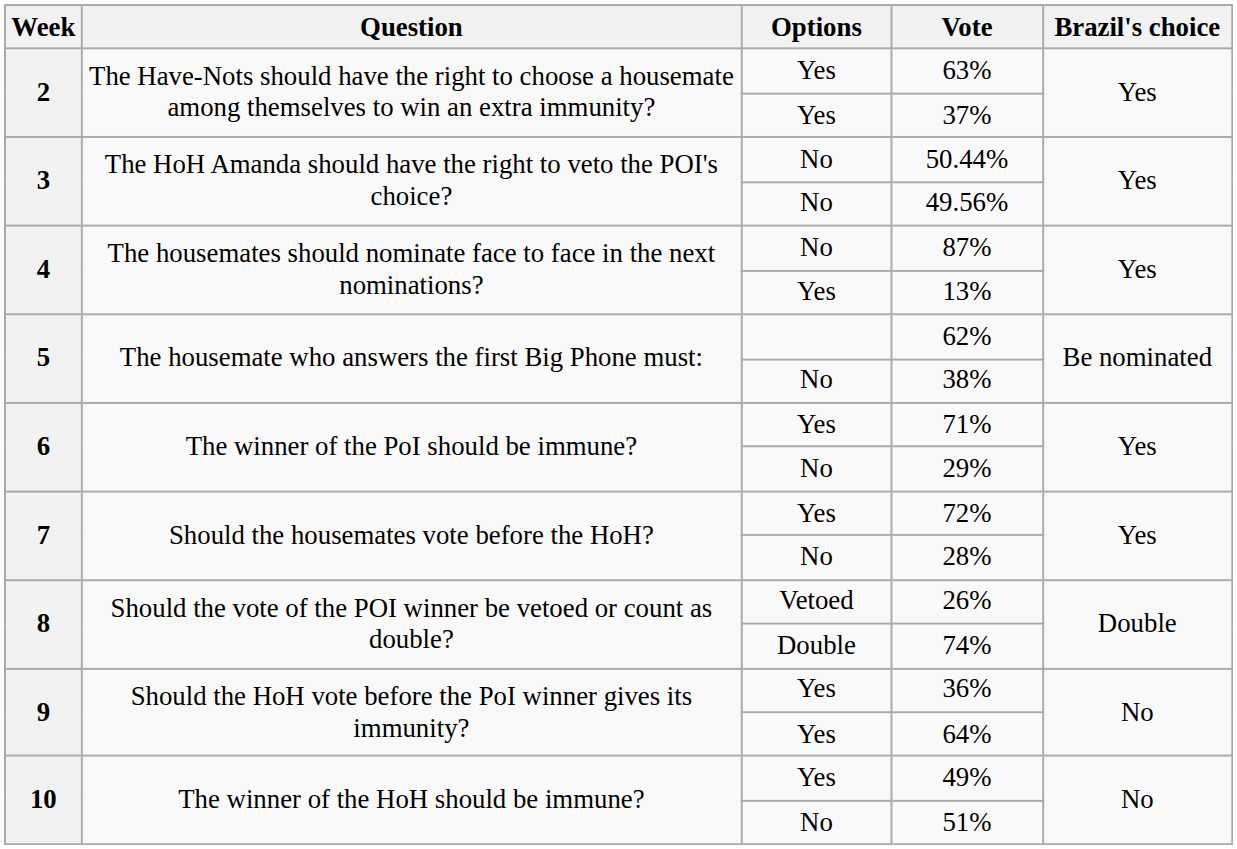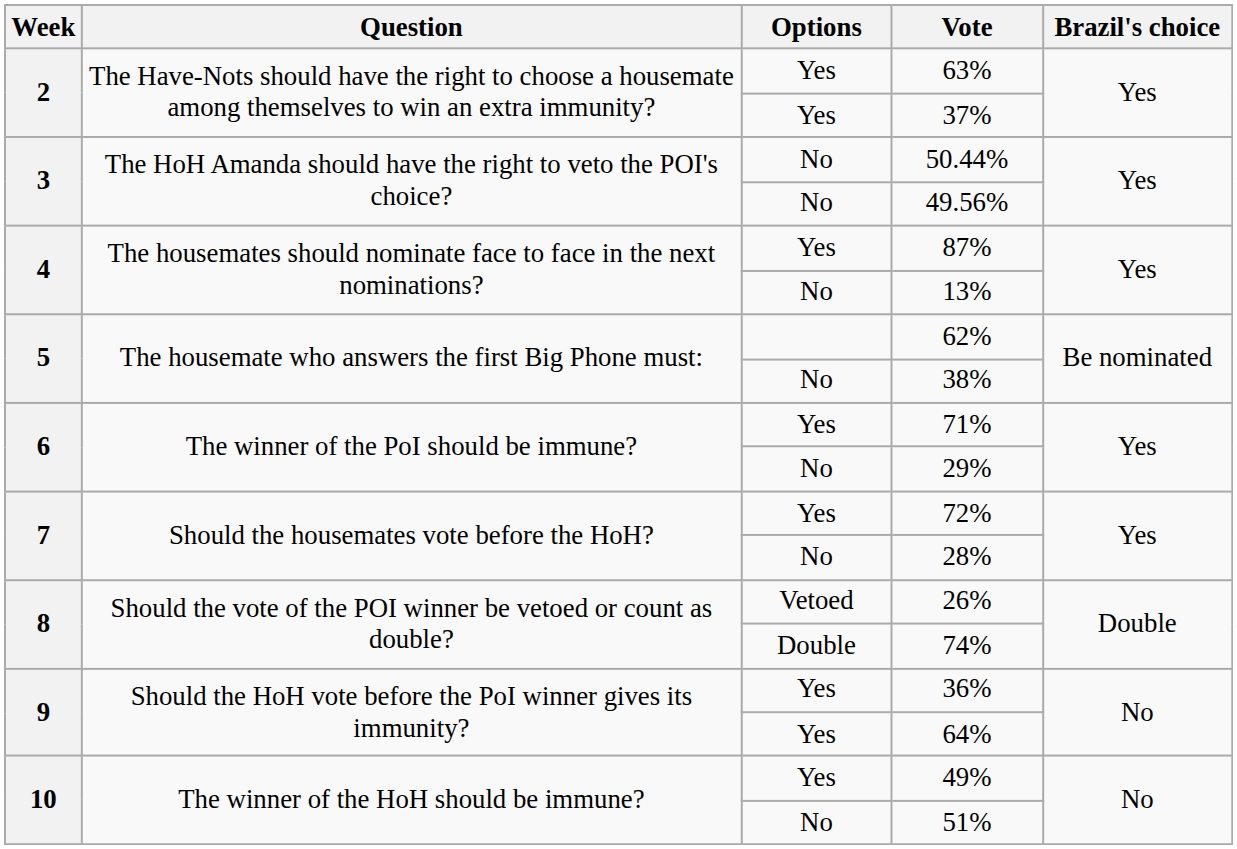 <table class="wikitable" style="text-align:center; font-size:85%; width:100%;">
 <tr>
 <th width=10>Week</th>
 <th>Question</th>
 <th width=70>Options</th>
 <th width=70>Vote</th>
 <th width=90>Brazil's choice</th>
 </tr>
 <tr>
 <th rowspan=2>2</th>
 <td rowspan=2>The Have-Nots should have the right to choose a housemate among themselves to win an extra immunity?</td>
 <td>Yes</td>
 <td>63%</td>
 <td rowspan=2>Yes</td>
 </tr>
 <tr>
 <td>Yes</td>
 <td>37%</td>
 </tr>
 <tr>
 <th rowspan=2>3</th>
 <td rowspan=2>The HoH Amanda should have the right to veto the POI's choice?</td>
 <td>No</td>
 <td>50.44%</td>
 <td rowspan=2>Yes</td>
 </tr>
 <tr>
 <td>No</td>
 <td>49.56%</td>
 </tr>
 <tr>
 <th rowspan=2>4</th>
 <td rowspan=2>The housemates should nominate face to face in the next nominations?</td>
-<td>No</td>
+<td>Yes</td>
 <td>87%</td>
 <td rowspan=2>Yes</td>
 </tr>
 <tr>
-<td>Yes</td>
+<td>No</td>
 <td>13%</td>
 </tr>
 <tr>
 <th rowspan=2>5</th>
 <td rowspan=2>The housemate who answers the first Big Phone must:</td>
 <td></td>
 <td>62%</td>
 <td rowspan=2>Be nominated</td>
 </tr>
 <tr>
 <td>No</td>
 <td>38%</td>
 </tr>
 <tr>
 <th rowspan=2>6</th>
 <td rowspan=2>The winner of the PoI should be immune?</td>
 <td>Yes</td>
 <td>71%</td>
 <td rowspan=2>Yes</td>
 </tr>
 <tr>
 <td>No</td>
 <td>29%</td>
 </tr>
 <tr>
 <th rowspan=2>7</th>
 <td rowspan=2>Should the housemates vote before the HoH?</td>
 <td>Yes</td>
 <td>72%</td>
 <td rowspan=2>Yes</td>
 </tr>
 <tr>
 <td>No</td>
 <td>28%</td>
 </tr>
 <tr>
 <th rowspan=2>8</th>
 <td rowspan=2>Should the vote of the POI winner be vetoed or count as double?</td>
 <td>Vetoed</td>
 <td>26%</td>
 <td rowspan=2>Double</td>
 </tr>
 <tr>
 <td>Double</td>
 <td>74%</td>
 </tr>
 <tr>
 <th rowspan=2>9</th>
 <td rowspan=2>Should the HoH vote before the PoI winner gives its immunity?</td>
 <td>Yes</td>
 <td>36%</td>
 <td rowspan=2>No</td>
 </tr>
 <tr>
 <td>Yes</td>
 <td>64%</td>
 </tr>
 <tr>
 <th rowspan=2>10</th>
 <td rowspan=2>The winner of the HoH should be immune?</td>
 <td>Yes</td>
 <td>49%</td>
 <td rowspan=2>No</td>
 </tr>
 <tr>
 <td>No</td>
 <td>51%</td>
 </tr>
 </table>
